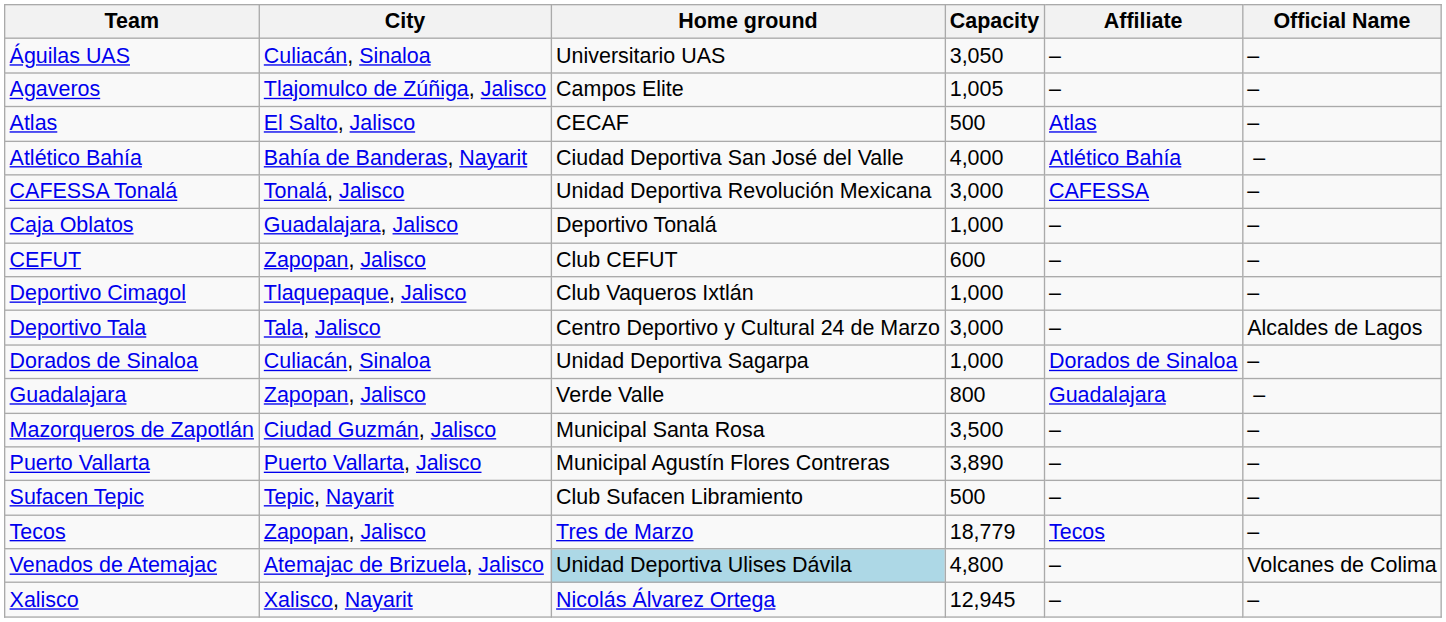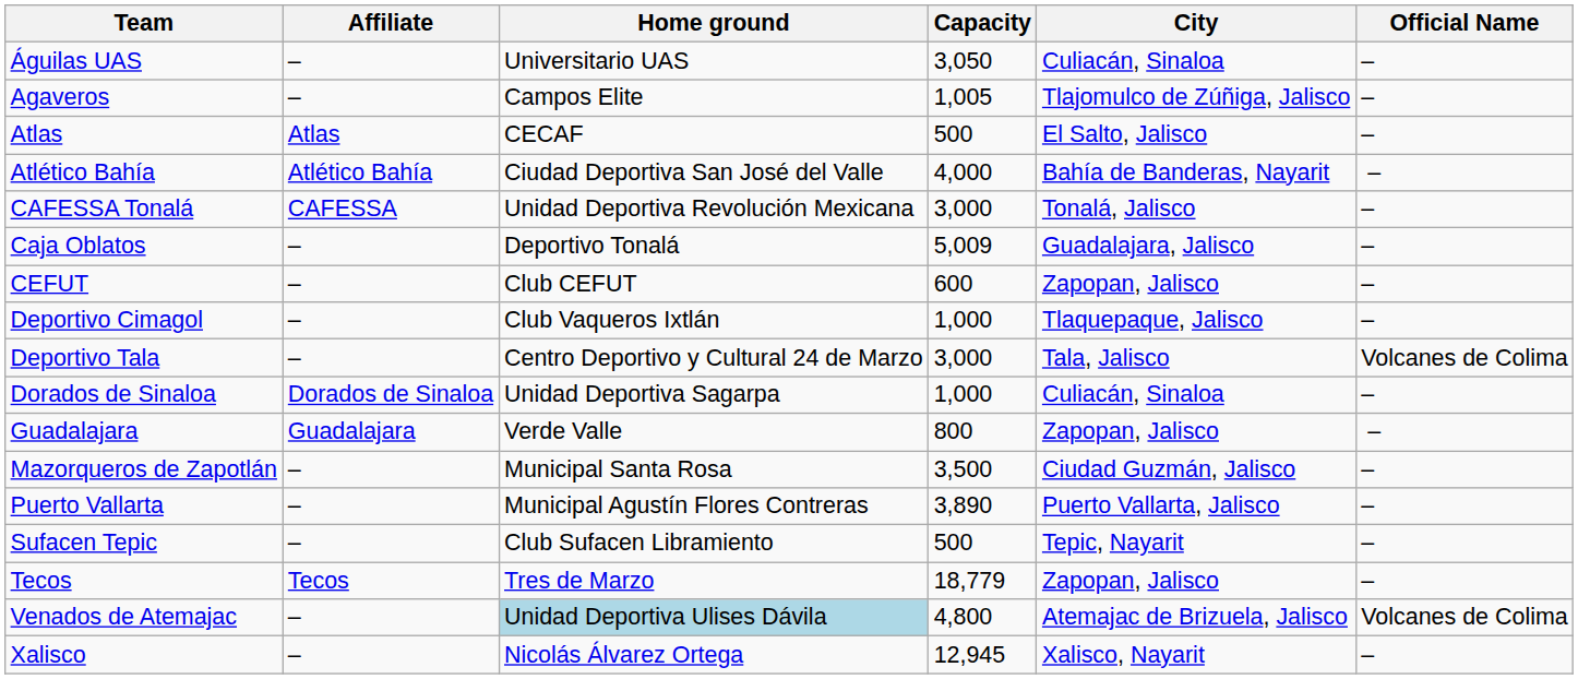 <table class="wikitable sortable">
 <tr>
 <th>Team</th>
-<th>City</th>
+<th>Affiliate</th>
 <th>Home ground</th>
 <th>Capacity</th>
-<th>Affiliate</th>
+<th>City</th>
 <th>Official Name</th>
 </tr>
 <tr>
 <td><a href='#'>Águilas UAS</a></td>
-<td><a href='#'>Culiacán</a>, <a href='#'>Sinaloa</a></td>
+<td>–</td>
 <td>Universitario UAS</td>
 <td>3,050</td>
-<td>–</td>
+<td><a href='#'>Culiacán</a>, <a href='#'>Sinaloa</a></td>
 <td>–</td>
 </tr>
 <tr>
 <td><a href='#'>Agaveros</a></td>
-<td><a href='#'>Tlajomulco de Zúñiga</a>, <a href='#'>Jalisco</a></td>
+<td>–</td>
 <td>Campos Elite</td>
 <td>1,005</td>
-<td>–</td>
+<td><a href='#'>Tlajomulco de Zúñiga</a>, <a href='#'>Jalisco</a></td>
 <td>–</td>
 </tr>
 <tr>
 <td><a href='#'>Atlas</a></td>
-<td><a href='#'>El Salto</a>, <a href='#'>Jalisco</a></td>
+<td><a href='#'>Atlas</a></td>
 <td>CECAF</td>
 <td>500</td>
-<td><a href='#'>Atlas</a></td>
+<td><a href='#'>El Salto</a>, <a href='#'>Jalisco</a></td>
 <td>–</td>
 </tr>
 <tr>
 <td><a href='#'>Atlético Bahía</a></td>
-<td><a href='#'>Bahía de Banderas</a>, <a href='#'>Nayarit</a></td>
+<td><a href='#'>Atlético Bahía</a></td>
 <td>Ciudad Deportiva San José del Valle</td>
 <td>4,000</td>
-<td><a href='#'>Atlético Bahía</a></td>
+<td><a href='#'>Bahía de Banderas</a>, <a href='#'>Nayarit</a></td>
 <td> –</td>
 </tr>
 <tr>
 <td><a href='#'>CAFESSA Tonalá</a></td>
-<td><a href='#'>Tonalá</a>, <a href='#'>Jalisco</a></td>
+<td><a href='#'>CAFESSA</a></td>
 <td>Unidad Deportiva Revolución Mexicana</td>
 <td>3,000</td>
-<td><a href='#'>CAFESSA</a></td>
+<td><a href='#'>Tonalá</a>, <a href='#'>Jalisco</a></td>
 <td>–</td>
 </tr>
 <tr>
 <td><a href='#'>Caja Oblatos</a></td>
+<td>–</td>
+<td>Deportivo Tonalá</td>
+<td>5,009</td>
 <td><a href='#'>Guadalajara</a>, <a href='#'>Jalisco</a></td>
-<td>Deportivo Tonalá</td>
-<td>1,000</td>
-<td>–</td>
 <td>–</td>
 </tr>
 <tr>
 <td><a href='#'>CEFUT</a></td>
-<td><a href='#'>Zapopan</a>, <a href='#'>Jalisco</a></td>
+<td>–</td>
 <td>Club CEFUT</td>
 <td>600</td>
-<td>–</td>
+<td><a href='#'>Zapopan</a>, <a href='#'>Jalisco</a></td>
 <td>–</td>
 </tr>
 <tr>
 <td><a href='#'>Deportivo Cimagol</a></td>
-<td><a href='#'>Tlaquepaque</a>, <a href='#'>Jalisco</a></td>
+<td>–</td>
 <td>Club Vaqueros Ixtlán</td>
 <td>1,000</td>
-<td>–</td>
+<td><a href='#'>Tlaquepaque</a>, <a href='#'>Jalisco</a></td>
 <td>–</td>
 </tr>
 <tr>
 <td><a href='#'>Deportivo Tala</a></td>
-<td><a href='#'>Tala</a>, <a href='#'>Jalisco</a></td>
+<td>–</td>
 <td>Centro Deportivo y Cultural 24 de Marzo</td>
 <td>3,000</td>
-<td>–</td>
-<td>Alcaldes de Lagos</td>
+<td><a href='#'>Tala</a>, <a href='#'>Jalisco</a></td>
+<td>Volcanes de Colima</td>
 </tr>
 <tr>
 <td><a href='#'>Dorados de Sinaloa</a></td>
-<td><a href='#'>Culiacán</a>, <a href='#'>Sinaloa</a></td>
+<td><a href='#'>Dorados de Sinaloa</a></td>
 <td>Unidad Deportiva Sagarpa</td>
 <td>1,000</td>
-<td><a href='#'>Dorados de Sinaloa</a></td>
+<td><a href='#'>Culiacán</a>, <a href='#'>Sinaloa</a></td>
 <td>–</td>
 </tr>
 <tr>
 <td><a href='#'>Guadalajara</a></td>
-<td><a href='#'>Zapopan</a>, <a href='#'>Jalisco</a></td>
+<td><a href='#'>Guadalajara</a></td>
 <td>Verde Valle</td>
 <td>800</td>
-<td><a href='#'>Guadalajara</a></td>
+<td><a href='#'>Zapopan</a>, <a href='#'>Jalisco</a></td>
 <td> –</td>
 </tr>
 <tr>
 <td><a href='#'>Mazorqueros de Zapotlán</a></td>
-<td><a href='#'>Ciudad Guzmán</a>, <a href='#'>Jalisco</a></td>
+<td>–</td>
 <td>Municipal Santa Rosa</td>
 <td>3,500</td>
-<td>–</td>
+<td><a href='#'>Ciudad Guzmán</a>, <a href='#'>Jalisco</a></td>
 <td>–</td>
 </tr>
 <tr>
 <td><a href='#'>Puerto Vallarta</a></td>
-<td><a href='#'>Puerto Vallarta</a>, <a href='#'>Jalisco</a></td>
+<td>–</td>
 <td>Municipal Agustín Flores Contreras</td>
 <td>3,890</td>
-<td>–</td>
+<td><a href='#'>Puerto Vallarta</a>, <a href='#'>Jalisco</a></td>
 <td>–</td>
 </tr>
 <tr>
 <td><a href='#'>Sufacen Tepic</a></td>
-<td><a href='#'>Tepic</a>, <a href='#'>Nayarit</a></td>
+<td>–</td>
 <td>Club Sufacen Libramiento</td>
 <td>500</td>
-<td>–</td>
+<td><a href='#'>Tepic</a>, <a href='#'>Nayarit</a></td>
 <td>–</td>
 </tr>
 <tr>
 <td><a href='#'>Tecos</a></td>
-<td><a href='#'>Zapopan</a>, <a href='#'>Jalisco</a></td>
+<td><a href='#'>Tecos</a></td>
 <td><a href='#'>Tres de Marzo</a></td>
 <td>18,779</td>
-<td><a href='#'>Tecos</a></td>
+<td><a href='#'>Zapopan</a>, <a href='#'>Jalisco</a></td>
 <td>–</td>
 </tr>
 <tr>
 <td><a href='#'>Venados de Atemajac</a></td>
-<td><a href='#'>Atemajac de Brizuela</a>, <a href='#'>Jalisco</a></td>
+<td>–</td>
 <td style="background: lightblue;">Unidad Deportiva Ulises Dávila</td>
 <td>4,800</td>
-<td>–</td>
+<td><a href='#'>Atemajac de Brizuela</a>, <a href='#'>Jalisco</a></td>
 <td>Volcanes de Colima</td>
 </tr>
 <tr>
 <td><a href='#'>Xalisco</a></td>
-<td><a href='#'>Xalisco</a>, <a href='#'>Nayarit</a></td>
+<td>–</td>
 <td><a href='#'>Nicolás Álvarez Ortega</a></td>
 <td>12,945</td>
-<td>–</td>
+<td><a href='#'>Xalisco</a>, <a href='#'>Nayarit</a></td>
 <td>–</td>
 </tr>
 </table>
